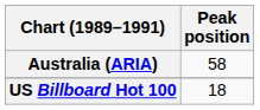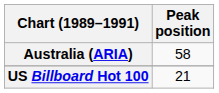 <table class="wikitable sortable plainrowheaders" style="text-align:center">
 <tr>
 <th scope="col">Chart (1989–1991)</th>
 <th scope="col">Peak<br>position</th>
 </tr>
 <tr>
 <th scope="row">Australia (<a href='#'>ARIA</a>)</th>
 <td>58</td>
 </tr>
 <tr>
 </tr>
 <tr>
 <th scope="row">US <a href='#'><em>Billboard</em> Hot 100</a></th>
-<td>18</td>
+<td>21</td>
 </tr>
 </table>
